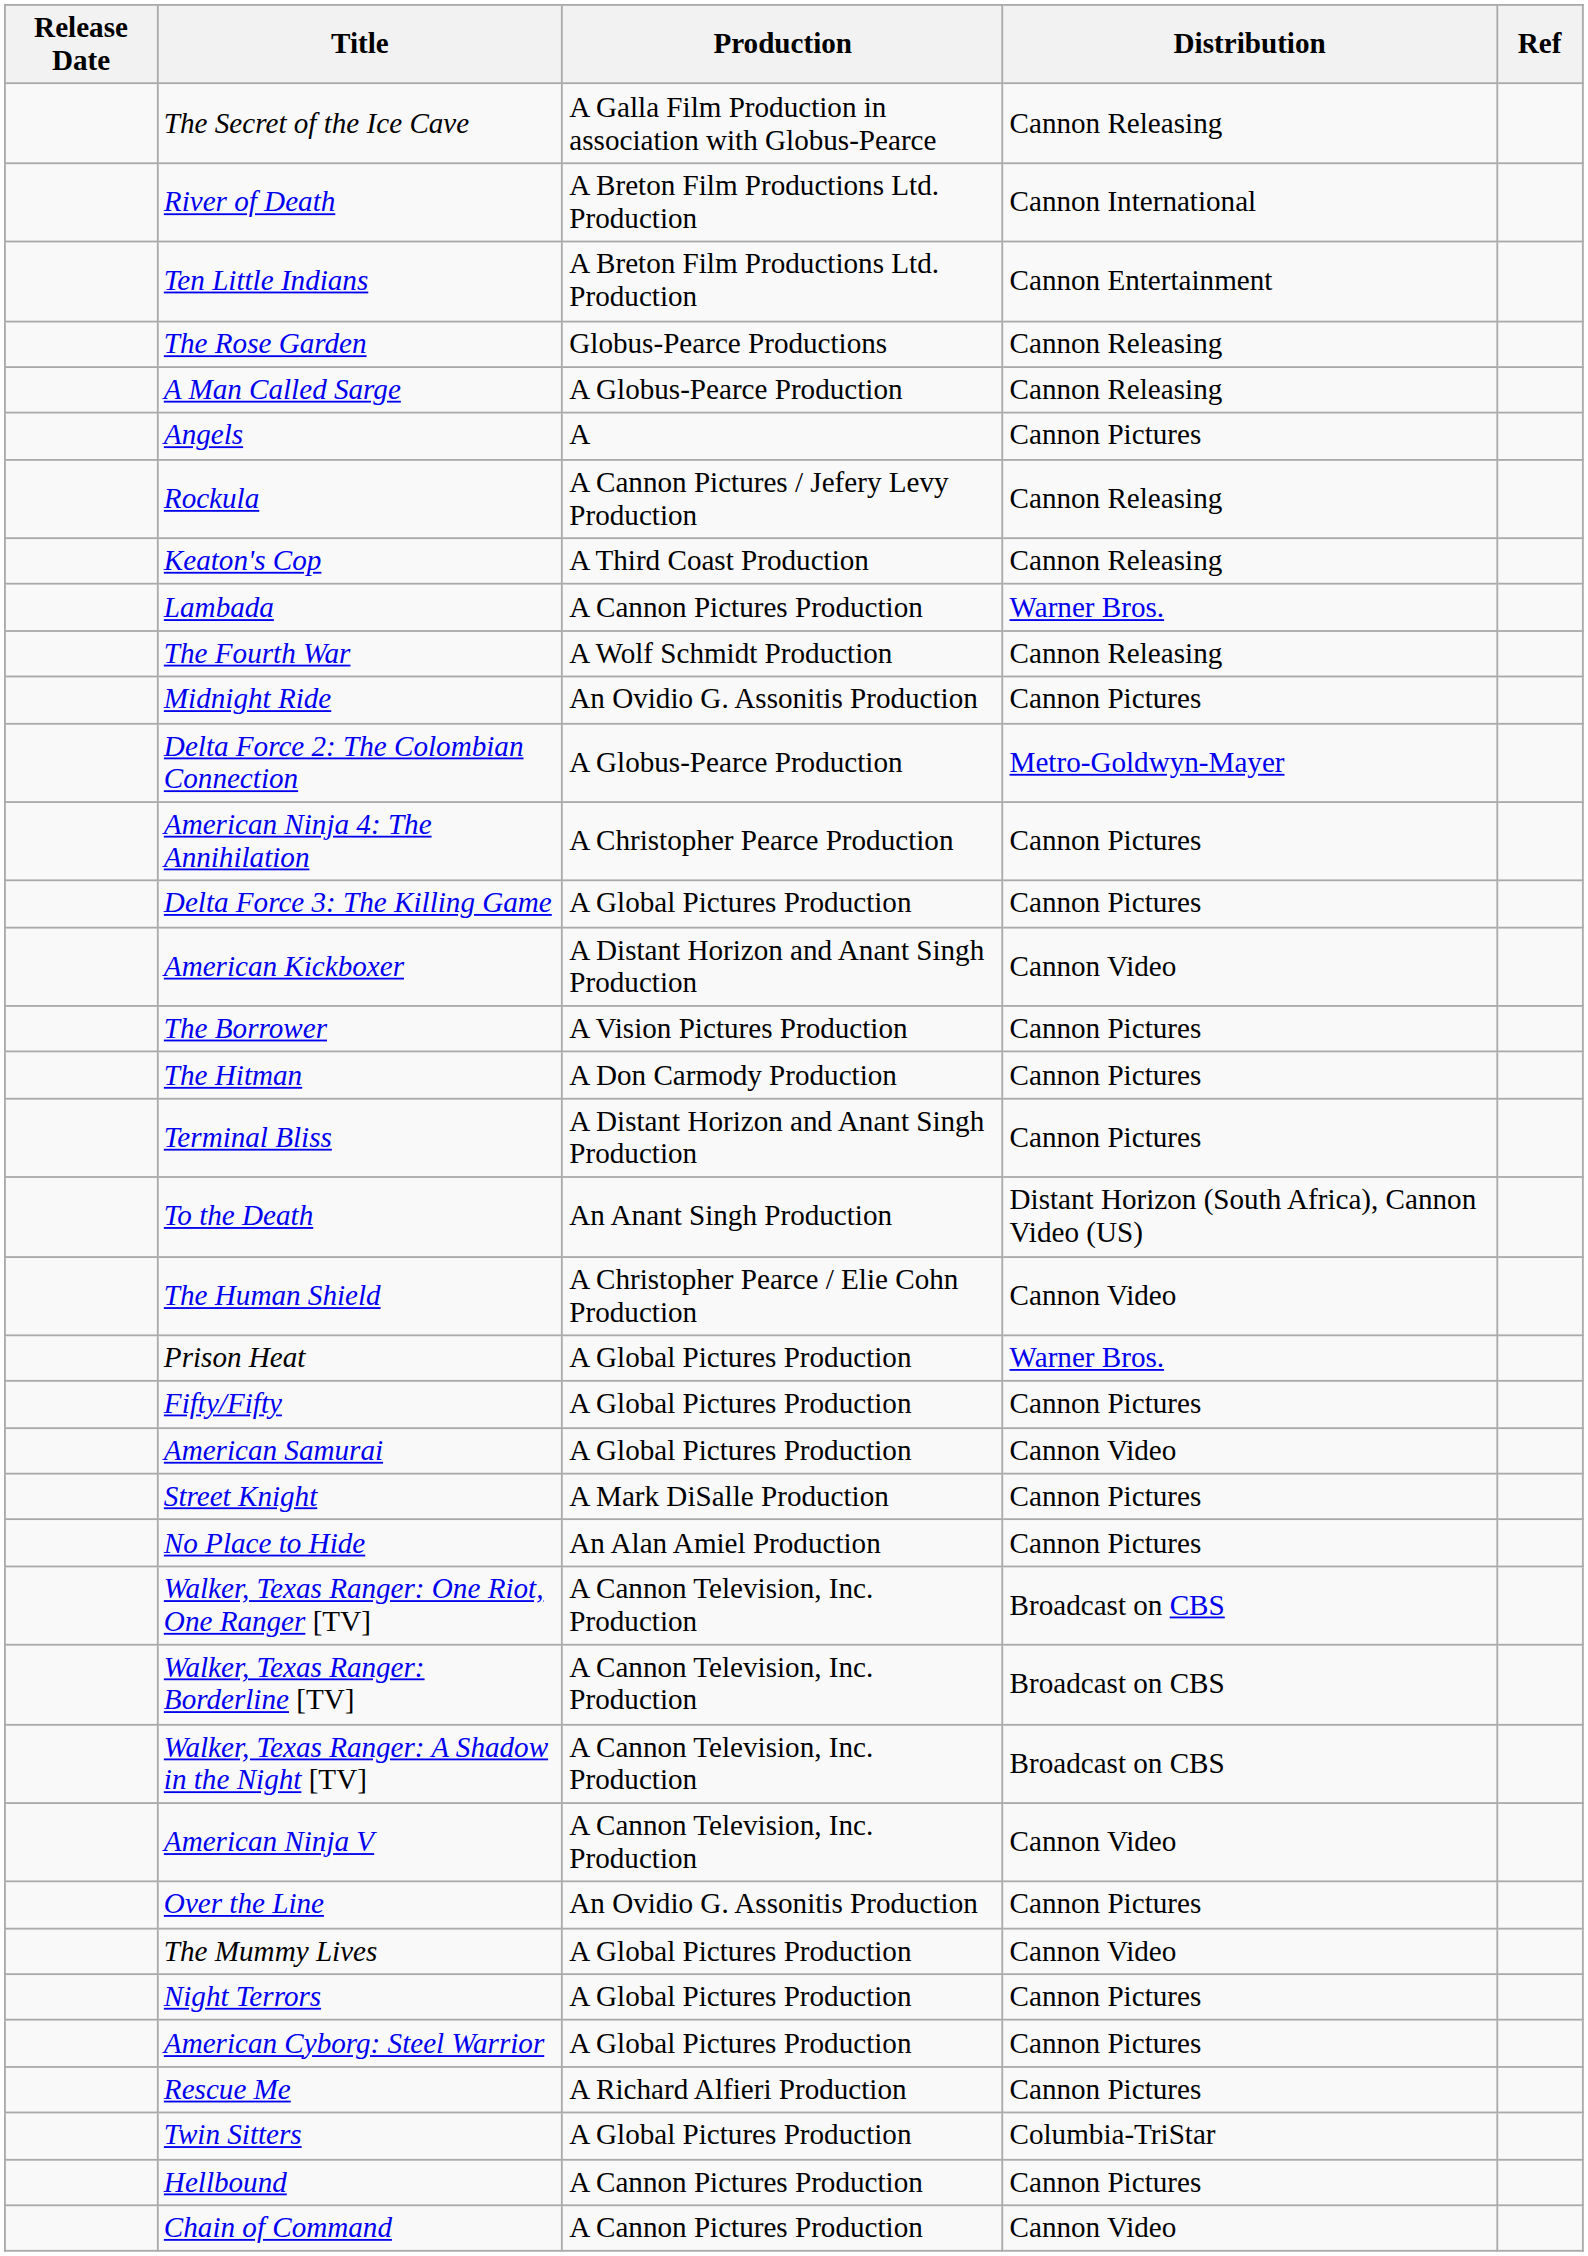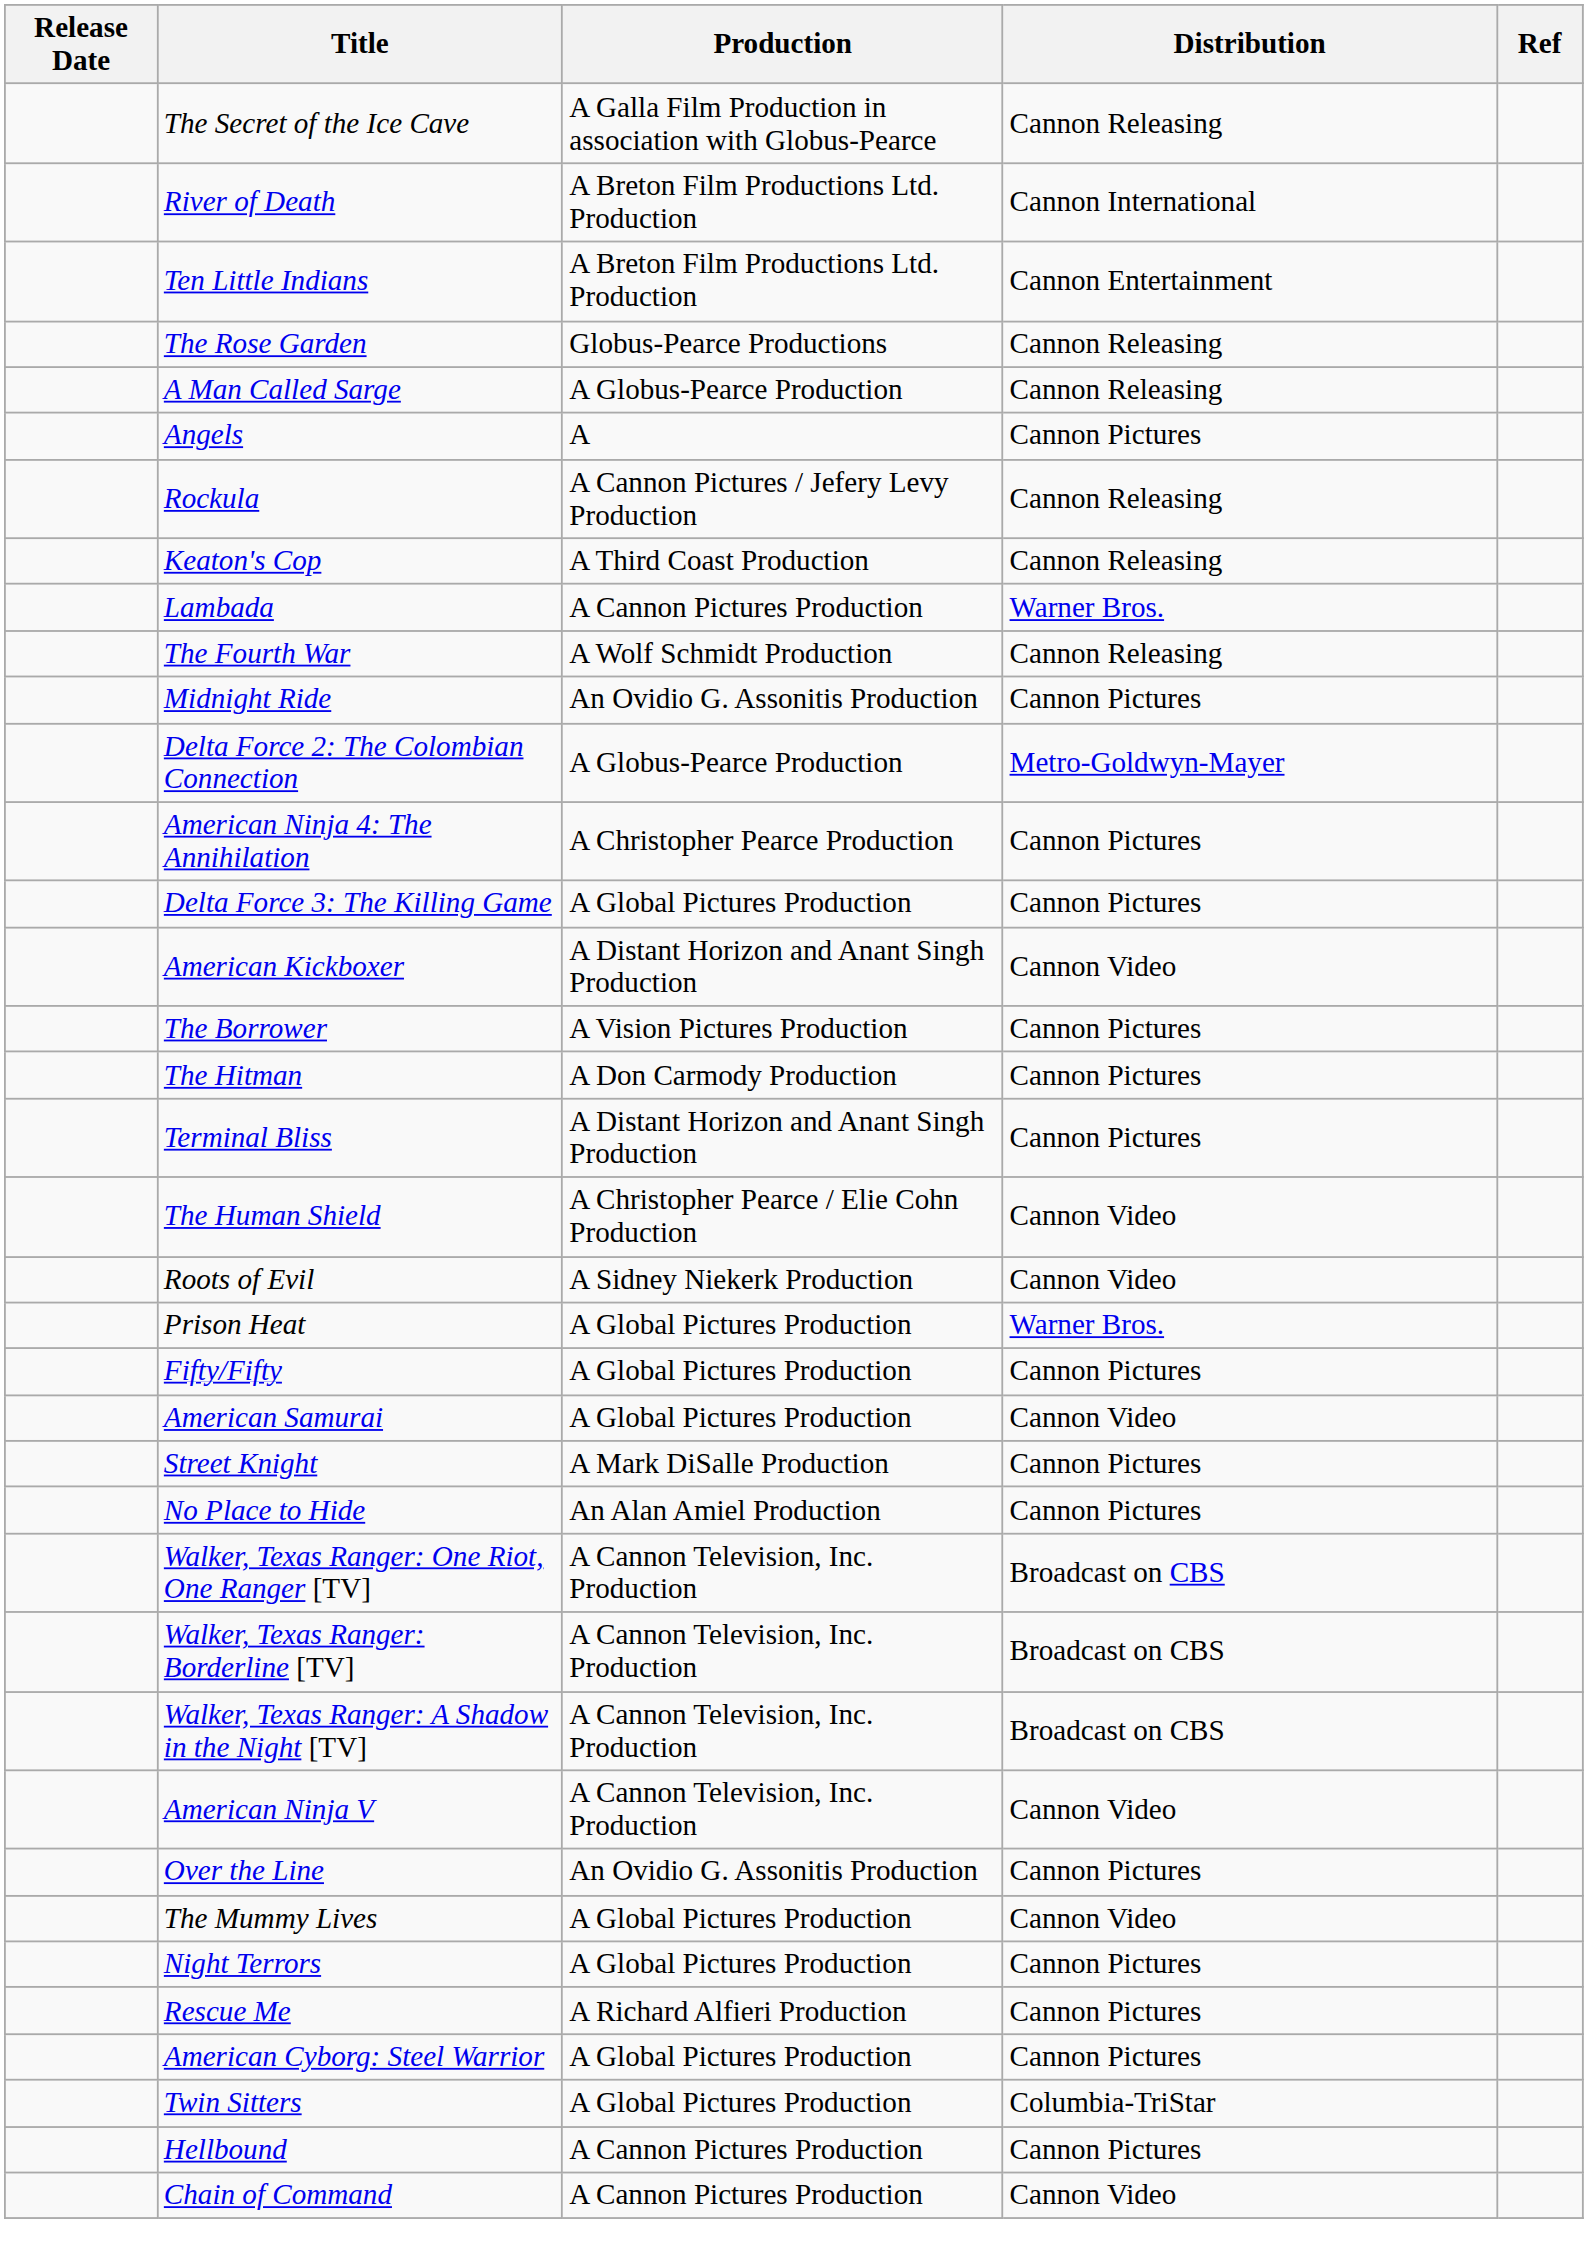 <table class="wikitable sortable">
 <tr>
 <th width="110">Release Date</th>
 <th width="400">Title</th>
 <th width="450">Production</th>
 <th width="500">Distribution</th>
 <th width="62" scope="Col" class="unsortable">Ref</th>
 </tr>
 <tr>
 <td style="text-align:right;"></td>
 <td><em>The Secret of the Ice Cave</em> </td>
 <td>A Galla Film Production in association with Globus-Pearce</td>
 <td>Cannon Releasing</td>
 <td></td>
 </tr>
 <tr>
 <td style="text-align:right;"></td>
 <td><em><a href='#'>River of Death</a></em> </td>
 <td>A Breton Film Productions Ltd. Production</td>
 <td>Cannon International</td>
 <td></td>
 </tr>
 <tr>
 <td style="text-align:right;"></td>
 <td><em><a href='#'>Ten Little Indians</a></em> </td>
 <td>A Breton Film Productions Ltd. Production</td>
 <td>Cannon Entertainment</td>
 <td></td>
 </tr>
 <tr>
 <td style="text-align:right;"></td>
 <td><em><a href='#'>The Rose Garden</a></em> </td>
 <td> Globus-Pearce Productions</td>
 <td>Cannon Releasing</td>
 <td></td>
 </tr>
 <tr>
 <td style="text-align:right;"></td>
 <td><em><a href='#'>A Man Called Sarge</a></em> </td>
 <td>A Globus-Pearce Production</td>
 <td>Cannon Releasing</td>
 <td></td>
 </tr>
 <tr>
 <td style="text-align:right;"></td>
 <td><em><a href='#'>Angels</a></em> </td>
 <td>A </td>
 <td>Cannon Pictures</td>
 <td></td>
 </tr>
 <tr>
 <td style="text-align:right;"></td>
 <td><em><a href='#'>Rockula</a></em> </td>
 <td>A Cannon Pictures / Jefery Levy Production</td>
 <td>Cannon Releasing</td>
 <td></td>
 </tr>
 <tr>
 <td style="text-align:right;"></td>
 <td><em><a href='#'>Keaton's Cop</a></em> </td>
 <td>A Third Coast Production</td>
 <td>Cannon Releasing</td>
 <td></td>
 </tr>
 <tr>
 <td style="text-align:right;"></td>
 <td><em><a href='#'>Lambada</a></em> </td>
 <td>A Cannon Pictures Production </td>
 <td><a href='#'>Warner Bros.</a></td>
 <td></td>
 </tr>
 <tr>
 <td style="text-align:right;"></td>
 <td><em><a href='#'>The Fourth War</a></em> </td>
 <td>A Wolf Schmidt Production</td>
 <td>Cannon Releasing</td>
 <td></td>
 </tr>
 <tr>
 <td style="text-align:right;"></td>
 <td><em><a href='#'>Midnight Ride</a></em> </td>
 <td>An Ovidio G. Assonitis Production</td>
 <td>Cannon Pictures</td>
 <td></td>
 </tr>
 <tr>
 <td style="text-align:right;"></td>
 <td><em><a href='#'>Delta Force 2: The Colombian Connection</a></em> </td>
 <td>A Globus-Pearce Production</td>
 <td><a href='#'>Metro-Goldwyn-Mayer</a></td>
 <td></td>
 </tr>
 <tr>
 <td style="text-align:right;"></td>
 <td><em><a href='#'>American Ninja 4: The Annihilation</a></em> </td>
 <td>A Christopher Pearce Production</td>
 <td>Cannon Pictures</td>
 <td></td>
 </tr>
 <tr>
 <td style="text-align:right;"></td>
 <td><em><a href='#'>Delta Force 3: The Killing Game</a></em> </td>
 <td>A Global Pictures Production</td>
 <td>Cannon Pictures</td>
 <td></td>
 </tr>
 <tr>
 <td style="text-align:right;"></td>
 <td><em><a href='#'>American Kickboxer</a></em> </td>
 <td>A Distant Horizon and Anant Singh Production</td>
 <td>Cannon Video</td>
 <td></td>
 </tr>
 <tr>
 <td style="text-align:right;"></td>
 <td><em><a href='#'>The Borrower</a></em> </td>
 <td>A Vision Pictures Production</td>
 <td>Cannon Pictures</td>
 <td></td>
 </tr>
 <tr>
 <td style="text-align:right;"></td>
 <td><em><a href='#'>The Hitman</a></em> </td>
 <td>A Don Carmody Production</td>
 <td>Cannon Pictures</td>
 <td></td>
 </tr>
 <tr>
 <td style="text-align:right;"></td>
 <td><em><a href='#'>Terminal Bliss</a></em> </td>
 <td>A Distant Horizon and Anant Singh Production</td>
 <td>Cannon Pictures</td>
 <td></td>
 </tr>
 <tr>
 <td style="text-align:right;"></td>
-<td><em><a href='#'>To the Death</a></em> </td>
-<td>An Anant Singh Production</td>
-<td>Distant Horizon (South Africa), Cannon Video (US)</td>
+<td><em><a href='#'>The Human Shield</a></em> </td>
+<td>A Christopher Pearce / Elie Cohn Production</td>
+<td>Cannon Video</td>
 <td></td>
 </tr>
 <tr>
 <td style="text-align:right;"></td>
-<td><em><a href='#'>The Human Shield</a></em> </td>
-<td>A Christopher Pearce / Elie Cohn Production</td>
+<td><em>Roots of Evil</em> </td>
+<td>A Sidney Niekerk Production</td>
 <td>Cannon Video</td>
 <td></td>
 </tr>
 <tr>
 <td style="text-align:right;"></td>
 <td><em>Prison Heat</em> </td>
 <td>A Global Pictures Production</td>
 <td><a href='#'>Warner Bros.</a></td>
 <td></td>
 </tr>
 <tr>
 <td style="text-align:right;"></td>
 <td><em><a href='#'>Fifty/Fifty</a></em> </td>
 <td>A Global Pictures Production</td>
 <td>Cannon Pictures</td>
 <td></td>
 </tr>
 <tr>
 <td style="text-align:right;"></td>
 <td><em><a href='#'>American Samurai</a></em> </td>
 <td>A Global Pictures Production</td>
 <td>Cannon Video</td>
 <td></td>
 </tr>
 <tr>
 <td style="text-align:right;"></td>
 <td><em><a href='#'>Street Knight</a></em> </td>
 <td>A Mark DiSalle Production</td>
 <td>Cannon Pictures</td>
 <td></td>
 </tr>
 <tr>
 <td style="text-align:right;"></td>
 <td><em><a href='#'>No Place to Hide</a></em> </td>
 <td>An Alan Amiel Production</td>
 <td>Cannon Pictures</td>
 <td></td>
 </tr>
 <tr>
 <td style="text-align:right;"></td>
 <td><em><a href='#'>Walker, Texas Ranger: One Riot, One Ranger</a></em> [TV] </td>
 <td>A Cannon Television, Inc. Production</td>
 <td>Broadcast on <a href='#'>CBS</a></td>
 <td></td>
 </tr>
 <tr>
 <td style="text-align:right;"></td>
 <td><em><a href='#'>Walker, Texas Ranger: Borderline</a></em> [TV] </td>
 <td>A Cannon Television, Inc. Production</td>
 <td>Broadcast on CBS</td>
 <td></td>
 </tr>
 <tr>
 <td style="text-align:right;"></td>
 <td><em><a href='#'>Walker, Texas Ranger: A Shadow in the Night</a></em> [TV] </td>
 <td>A Cannon Television, Inc. Production</td>
 <td>Broadcast on CBS</td>
 <td></td>
 </tr>
 <tr>
 <td style="text-align:right;"></td>
 <td><em><a href='#'>American Ninja V</a></em> </td>
 <td>A Cannon Television, Inc. Production</td>
 <td>Cannon Video</td>
 <td></td>
 </tr>
 <tr>
 <td style="text-align:right;"></td>
 <td><em><a href='#'>Over the Line</a></em> </td>
 <td>An Ovidio G. Assonitis Production</td>
 <td>Cannon Pictures</td>
 <td></td>
 </tr>
 <tr>
 <td style="text-align:right;"></td>
 <td><em>The Mummy Lives</em> </td>
 <td>A Global Pictures Production</td>
 <td>Cannon Video</td>
 <td></td>
 </tr>
 <tr>
 <td style="text-align:right;"></td>
 <td><em><a href='#'>Night Terrors</a></em> </td>
 <td>A Global Pictures Production</td>
 <td>Cannon Pictures</td>
 <td></td>
 </tr>
 <tr>
 <td style="text-align:right;"></td>
-<td><em><a href='#'>American Cyborg: Steel Warrior</a></em> </td>
-<td>A Global Pictures Production</td>
+<td><em><a href='#'>Rescue Me</a></em> </td>
+<td>A Richard Alfieri Production</td>
 <td>Cannon Pictures</td>
 <td></td>
 </tr>
 <tr>
 <td style="text-align:right;"></td>
-<td><em><a href='#'>Rescue Me</a></em> </td>
-<td>A Richard Alfieri Production</td>
+<td><em><a href='#'>American Cyborg: Steel Warrior</a></em> </td>
+<td>A Global Pictures Production</td>
 <td>Cannon Pictures</td>
 <td></td>
 </tr>
 <tr>
 <td style="text-align:right;"></td>
 <td><em><a href='#'>Twin Sitters</a></em></td>
 <td>A Global Pictures Production</td>
 <td>Columbia-TriStar</td>
 <td></td>
 </tr>
 <tr>
 <td style="text-align:right;"></td>
 <td><em><a href='#'>Hellbound</a></em> </td>
 <td>A Cannon Pictures Production </td>
 <td>Cannon Pictures</td>
 <td></td>
 </tr>
 <tr>
 <td style="text-align:right;"></td>
 <td><em><a href='#'>Chain of Command</a></em> </td>
 <td>A Cannon Pictures Production</td>
 <td>Cannon Video</td>
 <td></td>
 </tr>
 </table>
